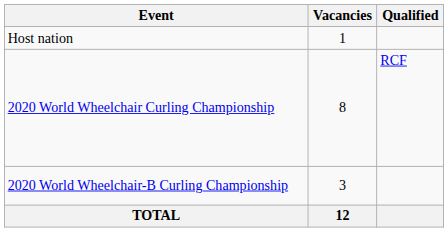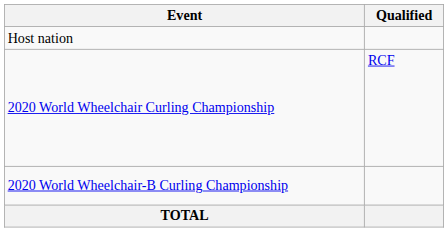 <table class="wikitable" style="width:500px;">
 <tr>
 <th>Event</th>
-<th>Vacancies</th>
 <th>Qualified</th>
 </tr>
 <tr>
 <td>Host nation</td>
-<td align=center>1</td>
 <td></td>
 </tr>
 <tr>
 <td><a href='#'>2020 World Wheelchair Curling Championship</a></td>
-<td align=center>8</td>
 <td> <a href='#'>RCF</a> <br>  <br>  <br>  <br>  <br>  <br>  <br> </td>
 </tr>
 <tr>
 <td><a href='#'>2020 World Wheelchair-B Curling Championship</a></td>
-<td align=center>3</td>
 <td> <br>  <br> </td>
 </tr>
 <tr>
 <th>TOTAL</th>
-<th>12</th>
 <th></th>
 </tr>
 </table>
